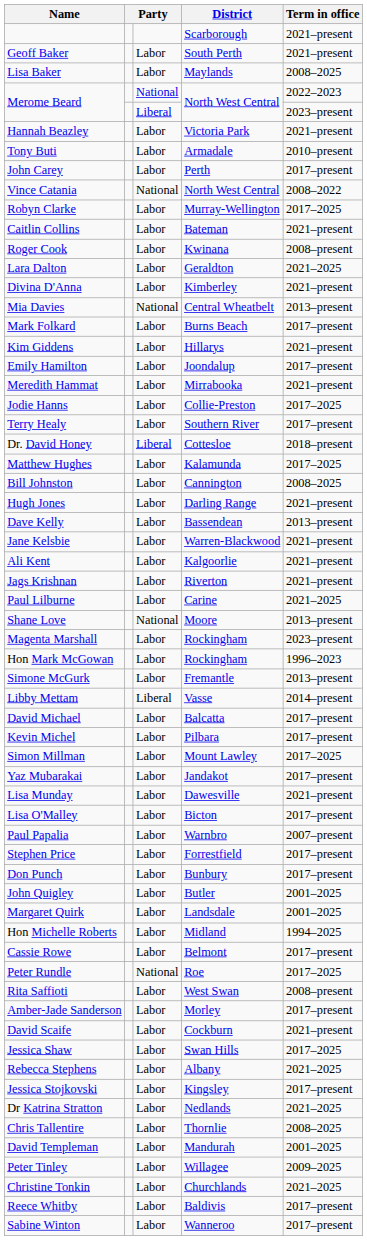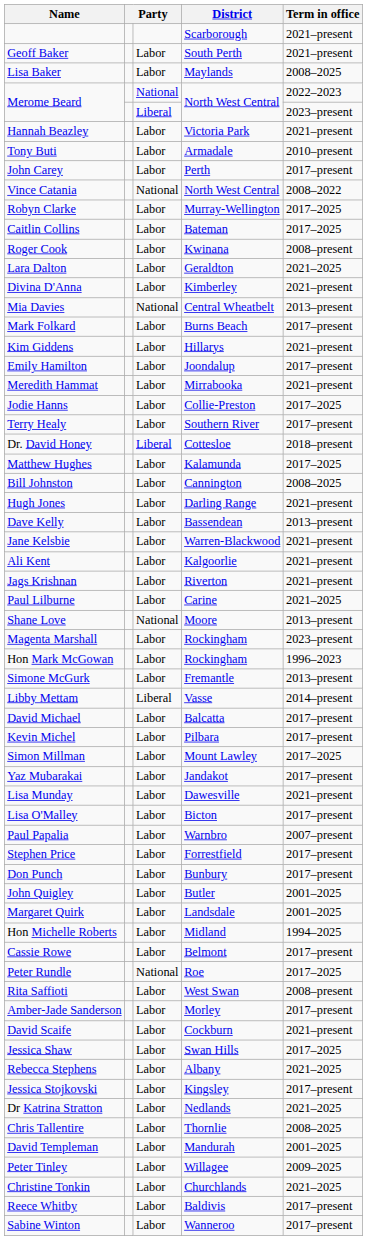 <table class="wikitable sortable">
 <tr>
 <th><strong>Name</strong></th>
 <th colspan=2><strong>Party</strong></th>
 <th><strong><a href='#'>District</a></strong></th>
 <th><strong>Term in office</strong></th>
 </tr>
 <tr>
 <td></td>
 <td> </td>
 <td></td>
 <td><a href='#'>Scarborough</a></td>
 <td>2021–present</td>
 </tr>
 <tr>
 <td><a href='#'>Geoff Baker</a></td>
 <td> </td>
 <td>Labor</td>
 <td><a href='#'>South Perth</a></td>
 <td>2021–present</td>
 </tr>
 <tr>
 <td><a href='#'>Lisa Baker</a></td>
 <td> </td>
 <td>Labor</td>
 <td><a href='#'>Maylands</a></td>
 <td>2008–2025</td>
 </tr>
 <tr>
 <td rowspan="2"><a href='#'>Merome Beard</a></td>
 <td> </td>
 <td><a href='#'>National</a></td>
 <td rowspan="2"><a href='#'>North West Central</a></td>
 <td>2022–2023</td>
 </tr>
 <tr>
 <td> </td>
 <td><a href='#'>Liberal</a></td>
 <td>2023–present</td>
 </tr>
 <tr>
 <td><a href='#'>Hannah Beazley</a></td>
 <td> </td>
 <td>Labor</td>
 <td><a href='#'>Victoria Park</a></td>
 <td>2021–present</td>
 </tr>
 <tr>
 <td><a href='#'>Tony Buti</a></td>
 <td> </td>
 <td>Labor</td>
 <td><a href='#'>Armadale</a></td>
 <td>2010–present</td>
 </tr>
 <tr>
 <td><a href='#'>John Carey</a></td>
 <td> </td>
 <td>Labor</td>
 <td><a href='#'>Perth</a></td>
 <td>2017–present</td>
 </tr>
 <tr>
 <td><a href='#'>Vince Catania</a></td>
 <td> </td>
 <td>National</td>
 <td><a href='#'>North West Central</a></td>
 <td>2008–2022</td>
 </tr>
 <tr>
 <td><a href='#'>Robyn Clarke</a></td>
 <td> </td>
 <td>Labor</td>
 <td><a href='#'>Murray-Wellington</a></td>
 <td>2017–2025</td>
 </tr>
 <tr>
 <td><a href='#'>Caitlin Collins</a></td>
 <td> </td>
 <td>Labor</td>
 <td><a href='#'>Bateman</a></td>
-<td>2021–present</td>
+<td>2017–2025</td>
 </tr>
 <tr>
 <td><a href='#'>Roger Cook</a></td>
 <td> </td>
 <td>Labor</td>
 <td><a href='#'>Kwinana</a></td>
 <td>2008–present</td>
 </tr>
 <tr>
 <td><a href='#'>Lara Dalton</a></td>
 <td> </td>
 <td>Labor</td>
 <td><a href='#'>Geraldton</a></td>
 <td>2021–2025</td>
 </tr>
 <tr>
 <td><a href='#'>Divina D'Anna</a></td>
 <td> </td>
 <td>Labor</td>
 <td><a href='#'>Kimberley</a></td>
 <td>2021–present</td>
 </tr>
 <tr>
 <td><a href='#'>Mia Davies</a></td>
 <td> </td>
 <td>National</td>
 <td><a href='#'>Central Wheatbelt</a></td>
 <td>2013–present</td>
 </tr>
 <tr>
 <td><a href='#'>Mark Folkard</a></td>
 <td> </td>
 <td>Labor</td>
 <td><a href='#'>Burns Beach</a></td>
 <td>2017–present</td>
 </tr>
 <tr>
 <td><a href='#'>Kim Giddens</a></td>
 <td> </td>
 <td>Labor</td>
 <td><a href='#'>Hillarys</a></td>
 <td>2021–present</td>
 </tr>
 <tr>
 <td><a href='#'>Emily Hamilton</a></td>
 <td> </td>
 <td>Labor</td>
 <td><a href='#'>Joondalup</a></td>
 <td>2017–present</td>
 </tr>
 <tr>
 <td><a href='#'>Meredith Hammat</a></td>
 <td> </td>
 <td>Labor</td>
 <td><a href='#'>Mirrabooka</a></td>
 <td>2021–present</td>
 </tr>
 <tr>
 <td><a href='#'>Jodie Hanns</a></td>
 <td> </td>
 <td>Labor</td>
 <td><a href='#'>Collie-Preston</a></td>
 <td>2017–2025</td>
 </tr>
 <tr>
 <td><a href='#'>Terry Healy</a></td>
 <td> </td>
 <td>Labor</td>
 <td><a href='#'>Southern River</a></td>
 <td>2017–present</td>
 </tr>
 <tr>
 <td>Dr. <a href='#'>David Honey</a></td>
 <td> </td>
 <td><a href='#'>Liberal</a></td>
 <td><a href='#'>Cottesloe</a></td>
 <td>2018–present</td>
 </tr>
 <tr>
 <td><a href='#'>Matthew Hughes</a></td>
 <td> </td>
 <td>Labor</td>
 <td><a href='#'>Kalamunda</a></td>
 <td>2017–2025</td>
 </tr>
 <tr>
 <td><a href='#'>Bill Johnston</a></td>
 <td> </td>
 <td>Labor</td>
 <td><a href='#'>Cannington</a></td>
 <td>2008–2025</td>
 </tr>
 <tr>
 <td><a href='#'>Hugh Jones</a></td>
 <td> </td>
 <td>Labor</td>
 <td><a href='#'>Darling Range</a></td>
 <td>2021–present</td>
 </tr>
 <tr>
 <td><a href='#'>Dave Kelly</a></td>
 <td> </td>
 <td>Labor</td>
 <td><a href='#'>Bassendean</a></td>
 <td>2013–present</td>
 </tr>
 <tr>
 <td><a href='#'>Jane Kelsbie</a></td>
 <td> </td>
 <td>Labor</td>
 <td><a href='#'>Warren-Blackwood</a></td>
 <td>2021–present</td>
 </tr>
 <tr>
 <td><a href='#'>Ali Kent</a></td>
 <td> </td>
 <td>Labor</td>
 <td><a href='#'>Kalgoorlie</a></td>
 <td>2021–present</td>
 </tr>
 <tr>
 <td><a href='#'>Jags Krishnan</a></td>
 <td> </td>
 <td>Labor</td>
 <td><a href='#'>Riverton</a></td>
 <td>2021–present</td>
 </tr>
 <tr>
 <td><a href='#'>Paul Lilburne</a></td>
 <td> </td>
 <td>Labor</td>
 <td><a href='#'>Carine</a></td>
 <td>2021–2025</td>
 </tr>
 <tr>
 <td><a href='#'>Shane Love</a></td>
 <td> </td>
 <td>National</td>
 <td><a href='#'>Moore</a></td>
 <td>2013–present</td>
 </tr>
 <tr>
 <td><a href='#'>Magenta Marshall</a></td>
 <td> </td>
 <td>Labor</td>
 <td><a href='#'>Rockingham</a></td>
 <td>2023–present</td>
 </tr>
 <tr>
 <td>Hon <a href='#'>Mark McGowan</a></td>
 <td> </td>
 <td>Labor</td>
 <td><a href='#'>Rockingham</a></td>
 <td>1996–2023</td>
 </tr>
 <tr>
 <td><a href='#'>Simone McGurk</a></td>
 <td> </td>
 <td>Labor</td>
 <td><a href='#'>Fremantle</a></td>
 <td>2013–present</td>
 </tr>
 <tr>
 <td><a href='#'>Libby Mettam</a></td>
 <td> </td>
 <td>Liberal</td>
 <td><a href='#'>Vasse</a></td>
 <td>2014–present</td>
 </tr>
 <tr>
 <td><a href='#'>David Michael</a></td>
 <td> </td>
 <td>Labor</td>
 <td><a href='#'>Balcatta</a></td>
 <td>2017–present</td>
 </tr>
 <tr>
 <td><a href='#'>Kevin Michel</a></td>
 <td> </td>
 <td>Labor</td>
 <td><a href='#'>Pilbara</a></td>
 <td>2017–present</td>
 </tr>
 <tr>
 <td><a href='#'>Simon Millman</a></td>
 <td> </td>
 <td>Labor</td>
 <td><a href='#'>Mount Lawley</a></td>
 <td>2017–2025</td>
 </tr>
 <tr>
 <td><a href='#'>Yaz Mubarakai</a></td>
 <td> </td>
 <td>Labor</td>
 <td><a href='#'>Jandakot</a></td>
 <td>2017–present</td>
 </tr>
 <tr>
 <td><a href='#'>Lisa Munday</a></td>
 <td> </td>
 <td>Labor</td>
 <td><a href='#'>Dawesville</a></td>
 <td>2021–present</td>
 </tr>
 <tr>
 <td><a href='#'>Lisa O'Malley</a></td>
 <td> </td>
 <td>Labor</td>
 <td><a href='#'>Bicton</a></td>
 <td>2017–present</td>
 </tr>
 <tr>
 <td><a href='#'>Paul Papalia</a></td>
 <td> </td>
 <td>Labor</td>
 <td><a href='#'>Warnbro</a></td>
 <td>2007–present</td>
 </tr>
 <tr>
 <td><a href='#'>Stephen Price</a></td>
 <td> </td>
 <td>Labor</td>
 <td><a href='#'>Forrestfield</a></td>
 <td>2017–present</td>
 </tr>
 <tr>
 <td><a href='#'>Don Punch</a></td>
 <td> </td>
 <td>Labor</td>
 <td><a href='#'>Bunbury</a></td>
 <td>2017–present</td>
 </tr>
 <tr>
 <td><a href='#'>John Quigley</a></td>
 <td> </td>
 <td>Labor</td>
 <td><a href='#'>Butler</a></td>
 <td>2001–2025</td>
 </tr>
 <tr>
 <td><a href='#'>Margaret Quirk</a></td>
 <td> </td>
 <td>Labor</td>
 <td><a href='#'>Landsdale</a></td>
 <td>2001–2025</td>
 </tr>
 <tr>
 <td>Hon <a href='#'>Michelle Roberts</a></td>
 <td> </td>
 <td>Labor</td>
 <td><a href='#'>Midland</a></td>
 <td>1994–2025</td>
 </tr>
 <tr>
 <td><a href='#'>Cassie Rowe</a></td>
 <td> </td>
 <td>Labor</td>
 <td><a href='#'>Belmont</a></td>
 <td>2017–present</td>
 </tr>
 <tr>
 <td><a href='#'>Peter Rundle</a></td>
 <td> </td>
 <td>National</td>
 <td><a href='#'>Roe</a></td>
 <td>2017–2025</td>
 </tr>
 <tr>
 <td><a href='#'>Rita Saffioti</a></td>
 <td> </td>
 <td>Labor</td>
 <td><a href='#'>West Swan</a></td>
 <td>2008–present</td>
 </tr>
 <tr>
 <td><a href='#'>Amber-Jade Sanderson</a></td>
 <td> </td>
 <td>Labor</td>
 <td><a href='#'>Morley</a></td>
 <td>2017–present</td>
 </tr>
 <tr>
 <td><a href='#'>David Scaife</a></td>
 <td> </td>
 <td>Labor</td>
 <td><a href='#'>Cockburn</a></td>
 <td>2021–present</td>
 </tr>
 <tr>
 <td><a href='#'>Jessica Shaw</a></td>
 <td> </td>
 <td>Labor</td>
 <td><a href='#'>Swan Hills</a></td>
 <td>2017–2025</td>
 </tr>
 <tr>
 <td><a href='#'>Rebecca Stephens</a></td>
 <td> </td>
 <td>Labor</td>
 <td><a href='#'>Albany</a></td>
 <td>2021–2025</td>
 </tr>
 <tr>
 <td><a href='#'>Jessica Stojkovski</a></td>
 <td> </td>
 <td>Labor</td>
 <td><a href='#'>Kingsley</a></td>
 <td>2017–present</td>
 </tr>
 <tr>
 <td>Dr <a href='#'>Katrina Stratton</a></td>
 <td> </td>
 <td>Labor</td>
 <td><a href='#'>Nedlands</a></td>
 <td>2021–2025</td>
 </tr>
 <tr>
 <td><a href='#'>Chris Tallentire</a></td>
 <td> </td>
 <td>Labor</td>
 <td><a href='#'>Thornlie</a></td>
 <td>2008–2025</td>
 </tr>
 <tr>
 <td><a href='#'>David Templeman</a></td>
 <td> </td>
 <td>Labor</td>
 <td><a href='#'>Mandurah</a></td>
 <td>2001–2025</td>
 </tr>
 <tr>
 <td><a href='#'>Peter Tinley</a></td>
 <td> </td>
 <td>Labor</td>
 <td><a href='#'>Willagee</a></td>
 <td>2009–2025</td>
 </tr>
 <tr>
 <td><a href='#'>Christine Tonkin</a></td>
 <td> </td>
 <td>Labor</td>
 <td><a href='#'>Churchlands</a></td>
 <td>2021–2025</td>
 </tr>
 <tr>
 <td><a href='#'>Reece Whitby</a></td>
 <td> </td>
 <td>Labor</td>
 <td><a href='#'>Baldivis</a></td>
 <td>2017–present</td>
 </tr>
 <tr>
 <td><a href='#'>Sabine Winton</a></td>
 <td> </td>
 <td>Labor</td>
 <td><a href='#'>Wanneroo</a></td>
 <td>2017–present</td>
 </tr>
 </table>
